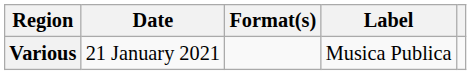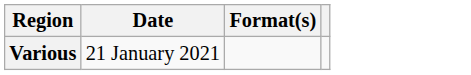 <table class="wikitable plainrowheaders" style="text-align:center">
 <tr>
 <th scope="col">Region</th>
 <th scope="col">Date</th>
 <th scope="col">Format(s)</th>
-<th scope="col">Label</th>
 <th scope="col"></th>
 </tr>
 <tr>
 <th scope="row">Various</th>
 <td>21 January 2021</td>
 <td></td>
-<td>Musica Publica</td>
 <td></td>
 </tr>
 </table>
